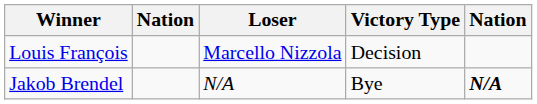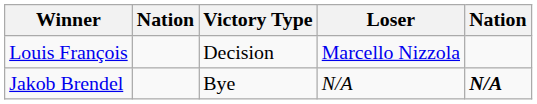 <table class="wikitable sortable" style="text-align:left;">
 <tr>
 <th>Winner</th>
 <th>Nation</th>
+<th>Victory Type</th>
 <th>Loser</th>
-<th>Victory Type</th>
 <th>Nation</th>
 </tr>
 <tr>
 <td><a href='#'>Louis François</a></td>
 <td></td>
+<td>Decision</td>
 <td><a href='#'>Marcello Nizzola</a></td>
-<td>Decision</td>
 <td></td>
 </tr>
 <tr>
 <td><a href='#'>Jakob Brendel</a></td>
 <td></td>
+<td>Bye</td>
 <td><em>N/A</em></td>
-<td>Bye</td>
 <td><strong><em>N/A</em></strong></td>
 </tr>
 </table>
